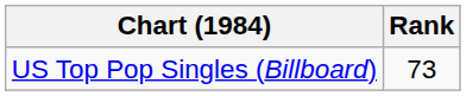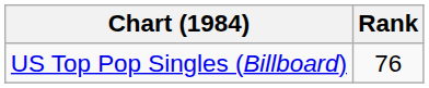 <table class="wikitable">
 <tr>
 <th>Chart (1984)</th>
 <th>Rank</th>
 </tr>
 <tr>
 <td><a href='#'>US Top Pop Singles (<em>Billboard</em>)</a></td>
-<td align="center">73</td>
+<td align="center">76</td>
 </tr>
 </table>
